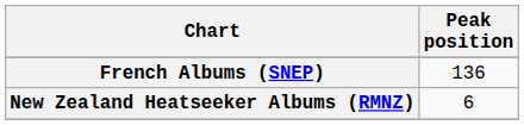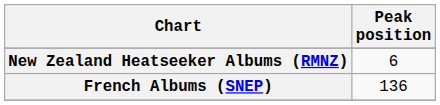 <table class="wikitable sortable plainrowheaders" style="text-align:center;">
 <tr>
 <th scope="col">Chart</th>
 <th scope="col">Peak<br>position</th>
 </tr>
 <tr>
 </tr>
 <tr>
+<th scope="row">New Zealand Heatseeker Albums (<a href='#'>RMNZ</a>)</th>
+<td>6</td>
+</tr>
+<tr>
 <th scope="row">French Albums (<a href='#'>SNEP</a>)</th>
 <td>136</td>
-</tr>
-<tr>
-<th scope="row">New Zealand Heatseeker Albums (<a href='#'>RMNZ</a>)</th>
-<td>6</td>
 </tr>
 <tr>
 </tr>
 <tr>
 </tr>
 </table>
